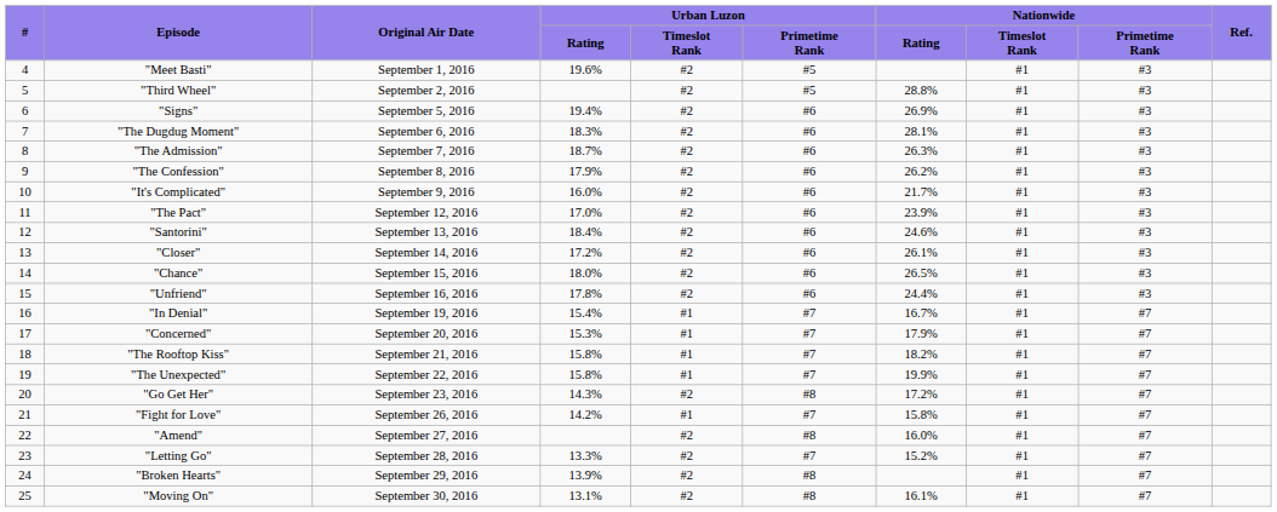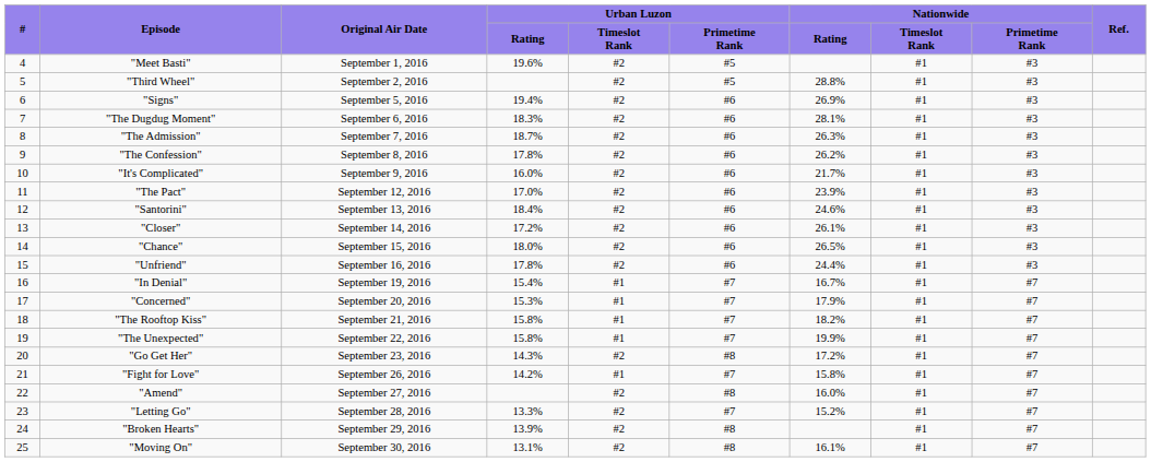 <table class="wikitable"  style="text-align:center; line-height:18px; width:100%;">
 <tr>
 <th style="background:#9683ec;" rowspan="2">#</th>
 <th style="background:#9683ec;" rowspan="2">Episode</th>
 <th style="background:#9683ec;" rowspan="2">Original Air Date</th>
 <th style="background:#9683ec;" colspan="3">Urban Luzon</th>
 <th style="background:#9683ec;" colspan="3">Nationwide</th>
 <th style="background:#9683ec;" rowspan="2">Ref.</th>
 </tr>
 <tr>
 <th style="background:#9683ec;">Rating</th>
 <th style="background:#9683ec;">Timeslot<br>Rank</th>
 <th style="background:#9683ec;">Primetime<br>Rank</th>
 <th style="background:#9683ec;">Rating</th>
 <th style="background:#9683ec;">Timeslot<br>Rank</th>
 <th style="background:#9683ec;">Primetime<br>Rank</th>
 </tr>
 <tr>
 <td>4</td>
 <td>"Meet Basti"</td>
 <td>September 1, 2016</td>
 <td>19.6%</td>
 <td>#2</td>
 <td>#5</td>
 <td></td>
 <td>#1</td>
 <td>#3</td>
 <td></td>
 </tr>
 <tr>
 <td>5</td>
 <td>"Third Wheel"</td>
 <td>September 2, 2016</td>
 <td></td>
 <td>#2</td>
 <td>#5</td>
 <td>28.8%</td>
 <td>#1</td>
 <td>#3</td>
 <td></td>
 </tr>
 <tr>
 <td>6</td>
 <td>"Signs"</td>
 <td>September 5, 2016</td>
 <td>19.4%</td>
 <td>#2</td>
 <td>#6</td>
 <td>26.9%</td>
 <td>#1</td>
 <td>#3</td>
 <td></td>
 </tr>
 <tr>
 <td>7</td>
 <td>"The Dugdug Moment"</td>
 <td>September 6, 2016</td>
 <td>18.3%</td>
 <td>#2</td>
 <td>#6</td>
 <td>28.1%</td>
 <td>#1</td>
 <td>#3</td>
 <td></td>
 </tr>
 <tr>
 <td>8</td>
 <td>"The Admission"</td>
 <td>September 7, 2016</td>
 <td>18.7%</td>
 <td>#2</td>
 <td>#6</td>
 <td>26.3%</td>
 <td>#1</td>
 <td>#3</td>
 <td></td>
 </tr>
 <tr>
 <td>9</td>
 <td>"The Confession"</td>
 <td>September 8, 2016</td>
-<td>17.9%</td>
+<td>17.8%</td>
 <td>#2</td>
 <td>#6</td>
 <td>26.2%</td>
 <td>#1</td>
 <td>#3</td>
 <td></td>
 </tr>
 <tr>
 <td>10</td>
 <td>"It's Complicated"</td>
 <td>September 9, 2016</td>
 <td>16.0%</td>
 <td>#2</td>
 <td>#6</td>
 <td>21.7%</td>
 <td>#1</td>
 <td>#3</td>
 <td></td>
 </tr>
 <tr>
 <td>11</td>
 <td>"The Pact"</td>
 <td>September 12, 2016</td>
 <td>17.0%</td>
 <td>#2</td>
 <td>#6</td>
 <td>23.9%</td>
 <td>#1</td>
 <td>#3</td>
 <td></td>
 </tr>
 <tr>
 <td>12</td>
 <td>"Santorini"</td>
 <td>September 13, 2016</td>
 <td>18.4%</td>
 <td>#2</td>
 <td>#6</td>
 <td>24.6%</td>
 <td>#1</td>
 <td>#3</td>
 <td></td>
 </tr>
 <tr>
 <td>13</td>
 <td>"Closer"</td>
 <td>September 14, 2016</td>
 <td>17.2%</td>
 <td>#2</td>
 <td>#6</td>
 <td>26.1%</td>
 <td>#1</td>
 <td>#3</td>
 <td></td>
 </tr>
 <tr>
 <td>14</td>
 <td>"Chance"</td>
 <td>September 15, 2016</td>
 <td>18.0%</td>
 <td>#2</td>
 <td>#6</td>
 <td>26.5%</td>
 <td>#1</td>
 <td>#3</td>
 <td></td>
 </tr>
 <tr>
 <td>15</td>
 <td>"Unfriend"</td>
 <td>September 16, 2016</td>
 <td>17.8%</td>
 <td>#2</td>
 <td>#6</td>
 <td>24.4%</td>
 <td>#1</td>
 <td>#3</td>
 <td></td>
 </tr>
 <tr>
 <td>16</td>
 <td>"In Denial"</td>
 <td>September 19, 2016</td>
 <td>15.4%</td>
 <td>#1</td>
 <td>#7</td>
 <td>16.7%</td>
 <td>#1</td>
 <td>#7</td>
 <td></td>
 </tr>
 <tr>
 <td>17</td>
 <td>"Concerned"</td>
 <td>September 20, 2016</td>
 <td>15.3%</td>
 <td>#1</td>
 <td>#7</td>
 <td>17.9%</td>
 <td>#1</td>
 <td>#7</td>
 <td></td>
 </tr>
 <tr>
 <td>18</td>
 <td>"The Rooftop Kiss"</td>
 <td>September 21, 2016</td>
 <td>15.8%</td>
 <td>#1</td>
 <td>#7</td>
 <td>18.2%</td>
 <td>#1</td>
 <td>#7</td>
 <td></td>
 </tr>
 <tr>
 <td>19</td>
 <td>"The Unexpected"</td>
 <td>September 22, 2016</td>
 <td>15.8%</td>
 <td>#1</td>
 <td>#7</td>
 <td>19.9%</td>
 <td>#1</td>
 <td>#7</td>
 <td></td>
 </tr>
 <tr>
 <td>20</td>
 <td>"Go Get Her"</td>
 <td>September 23, 2016</td>
 <td>14.3%</td>
 <td>#2</td>
 <td>#8</td>
 <td>17.2%</td>
 <td>#1</td>
 <td>#7</td>
 <td></td>
 </tr>
 <tr>
 <td>21</td>
 <td>"Fight for Love"</td>
 <td>September 26, 2016</td>
 <td>14.2%</td>
 <td>#1</td>
 <td>#7</td>
 <td>15.8%</td>
 <td>#1</td>
 <td>#7</td>
 <td></td>
 </tr>
 <tr>
 <td>22</td>
 <td>"Amend"</td>
 <td>September 27, 2016</td>
 <td></td>
 <td>#2</td>
 <td>#8</td>
 <td>16.0%</td>
 <td>#1</td>
 <td>#7</td>
 <td></td>
 </tr>
 <tr>
 <td>23</td>
 <td>"Letting Go"</td>
 <td>September 28, 2016</td>
 <td>13.3%</td>
 <td>#2</td>
 <td>#7</td>
 <td>15.2%</td>
 <td>#1</td>
 <td>#7</td>
 <td></td>
 </tr>
 <tr>
 <td>24</td>
 <td>"Broken Hearts"</td>
 <td>September 29, 2016</td>
 <td>13.9%</td>
 <td>#2</td>
 <td>#8</td>
 <td></td>
 <td>#1</td>
 <td>#7</td>
 <td></td>
 </tr>
 <tr>
 <td>25</td>
 <td>"Moving On"</td>
 <td>September 30, 2016</td>
 <td>13.1%</td>
 <td>#2</td>
 <td>#8</td>
 <td>16.1%</td>
 <td>#1</td>
 <td>#7</td>
 <td></td>
 </tr>
 </table>
